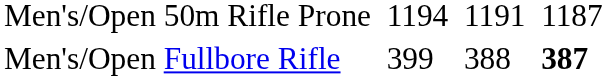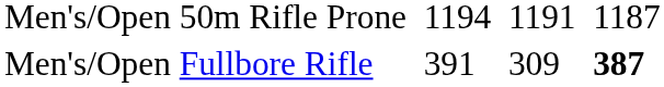 <table>
 <tr>
 <td>Men's/Open 50m Rifle Prone</td>
 <td></td>
 <td>1194</td>
 <td></td>
 <td>1191</td>
 <td></td>
 <td>1187</td>
 </tr>
 <tr>
 <td>Men's/Open <a href='#'>Fullbore Rifle</a></td>
 <td></td>
-<td>399</td>
+<td>391</td>
 <td></td>
-<td>388</td>
+<td>309</td>
 <td></td>
 <td><strong>387</strong></td>
 </tr>
 </table>
